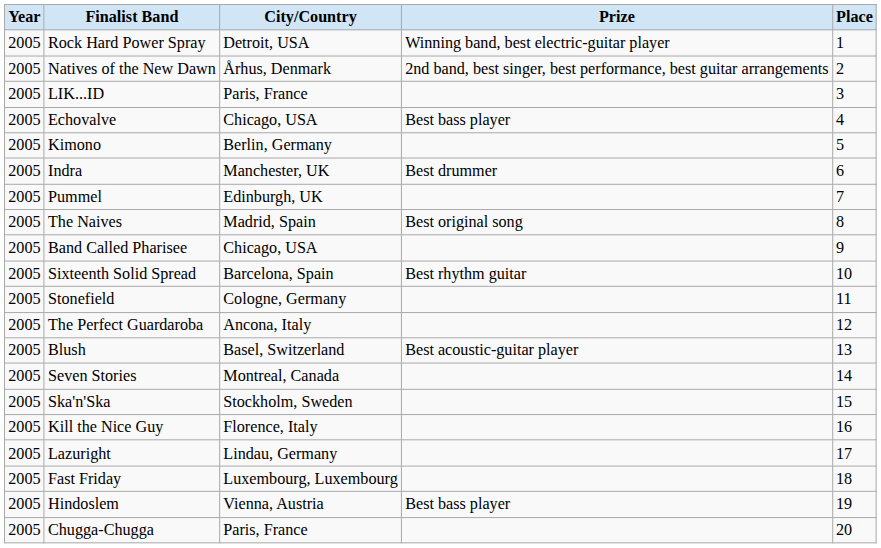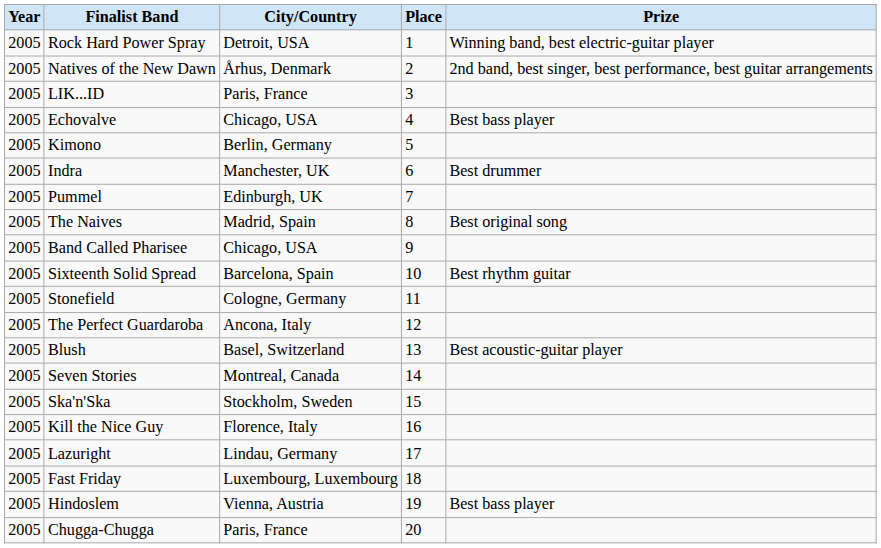 <table class="wikitable collapsible">
 <tr>
 <th style="background:#d0e5f5">Year</th>
 <th style="background:#d0e5f5">Finalist Band</th>
 <th style="background:#d0e5f5">City/Country</th>
+<th style="background:#d0e5f5">Place</th>
 <th style="background:#d0e5f5">Prize</th>
-<th style="background:#d0e5f5">Place</th>
 </tr>
 <tr>
 <td>2005</td>
 <td>Rock Hard Power Spray</td>
 <td>Detroit, USA</td>
+<td>1</td>
 <td>Winning band, best electric-guitar player</td>
-<td>1</td>
 </tr>
 <tr>
 <td>2005</td>
 <td>Natives of the New Dawn</td>
 <td>Århus, Denmark</td>
+<td>2</td>
 <td>2nd band, best singer, best performance, best guitar arrangements</td>
-<td>2</td>
 </tr>
 <tr>
 <td>2005</td>
 <td>LIK...ID</td>
 <td>Paris, France</td>
+<td>3</td>
 <td></td>
-<td>3</td>
 </tr>
 <tr>
 <td>2005</td>
 <td>Echovalve</td>
 <td>Chicago, USA</td>
+<td>4</td>
 <td>Best bass player</td>
-<td>4</td>
 </tr>
 <tr>
 <td>2005</td>
 <td>Kimono</td>
 <td>Berlin, Germany</td>
+<td>5</td>
 <td></td>
-<td>5</td>
 </tr>
 <tr>
 <td>2005</td>
 <td>Indra</td>
 <td>Manchester, UK</td>
+<td>6</td>
 <td>Best drummer</td>
-<td>6</td>
 </tr>
 <tr>
 <td>2005</td>
 <td>Pummel</td>
 <td>Edinburgh, UK</td>
+<td>7</td>
 <td></td>
-<td>7</td>
 </tr>
 <tr>
 <td>2005</td>
 <td>The Naives</td>
 <td>Madrid, Spain</td>
+<td>8</td>
 <td>Best original song</td>
-<td>8</td>
 </tr>
 <tr>
 <td>2005</td>
 <td>Band Called Pharisee</td>
 <td>Chicago, USA</td>
+<td>9</td>
 <td></td>
-<td>9</td>
 </tr>
 <tr>
 <td>2005</td>
 <td>Sixteenth Solid Spread</td>
 <td>Barcelona, Spain</td>
+<td>10</td>
 <td>Best rhythm guitar</td>
-<td>10</td>
 </tr>
 <tr>
 <td>2005</td>
 <td>Stonefield</td>
 <td>Cologne, Germany</td>
+<td>11</td>
 <td></td>
-<td>11</td>
 </tr>
 <tr>
 <td>2005</td>
 <td>The Perfect Guardaroba</td>
 <td>Ancona, Italy</td>
+<td>12</td>
 <td></td>
-<td>12</td>
 </tr>
 <tr>
 <td>2005</td>
 <td>Blush</td>
 <td>Basel, Switzerland</td>
+<td>13</td>
 <td>Best acoustic-guitar player</td>
-<td>13</td>
 </tr>
 <tr>
 <td>2005</td>
 <td>Seven Stories</td>
 <td>Montreal, Canada</td>
+<td>14</td>
 <td></td>
-<td>14</td>
 </tr>
 <tr>
 <td>2005</td>
 <td>Ska'n'Ska</td>
 <td>Stockholm, Sweden</td>
+<td>15</td>
 <td></td>
-<td>15</td>
 </tr>
 <tr>
 <td>2005</td>
 <td>Kill the Nice Guy</td>
 <td>Florence, Italy</td>
+<td>16</td>
 <td></td>
-<td>16</td>
 </tr>
 <tr>
 <td>2005</td>
 <td>Lazuright</td>
 <td>Lindau, Germany</td>
+<td>17</td>
 <td></td>
-<td>17</td>
 </tr>
 <tr>
 <td>2005</td>
 <td>Fast Friday</td>
 <td>Luxembourg, Luxembourg</td>
+<td>18</td>
 <td></td>
-<td>18</td>
 </tr>
 <tr>
 <td>2005</td>
 <td>Hindoslem</td>
 <td>Vienna, Austria</td>
+<td>19</td>
 <td>Best bass player</td>
-<td>19</td>
 </tr>
 <tr>
 <td>2005</td>
 <td>Chugga-Chugga</td>
 <td>Paris, France</td>
+<td>20</td>
 <td></td>
-<td>20</td>
 </tr>
 </table>
